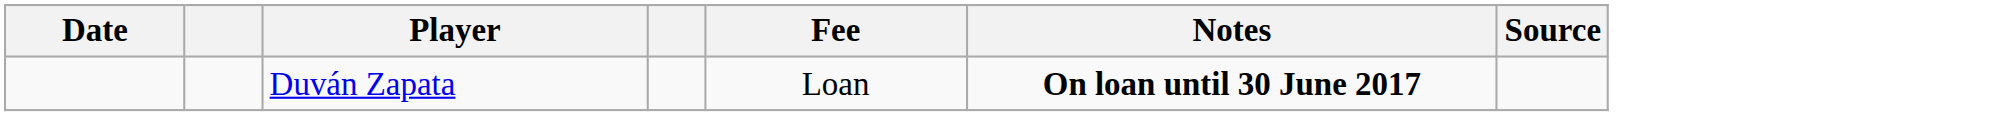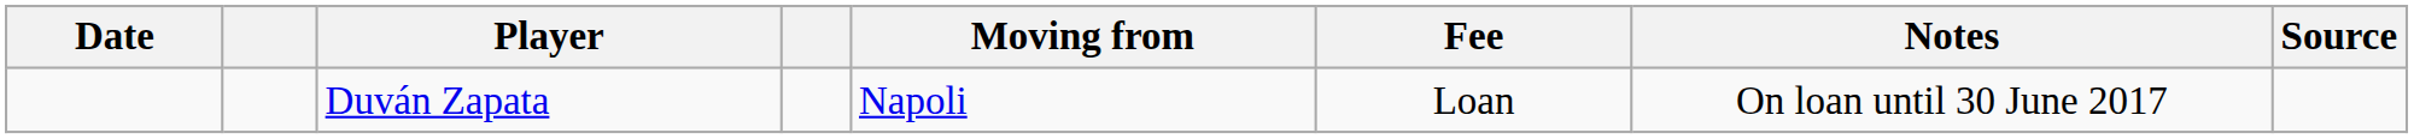 <table class="wikitable sortable">
 <tr>
 <th style="width:80px;">Date</th>
 <th style="width:30px;"></th>
 <th style="width:180px;">Player</th>
 <th style="width:20px;"></th>
+<th style="width:180px;">Moving from</th>
 <th style="width:120px;" class="unsortable">Fee</th>
 <th style="width:250px;" class="unsortable">Notes</th>
 <th style="width:20px;">Source</th>
 </tr>
 <tr>
 <td></td>
 <td align=center></td>
 <td> <a href='#'>Duván Zapata</a></td>
 <td></td>
+<td> <a href='#'>Napoli</a></td>
 <td align=center>Loan</td>
-<td align=center><strong>On loan until 30 June 2017</strong></td>
+<td align=center>On loan until 30 June 2017</td>
 <td></td>
 </tr>
 </table>
